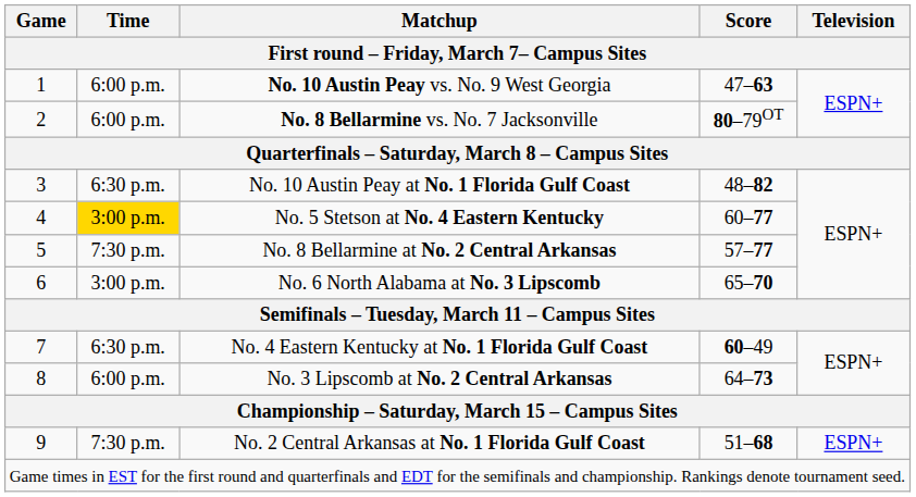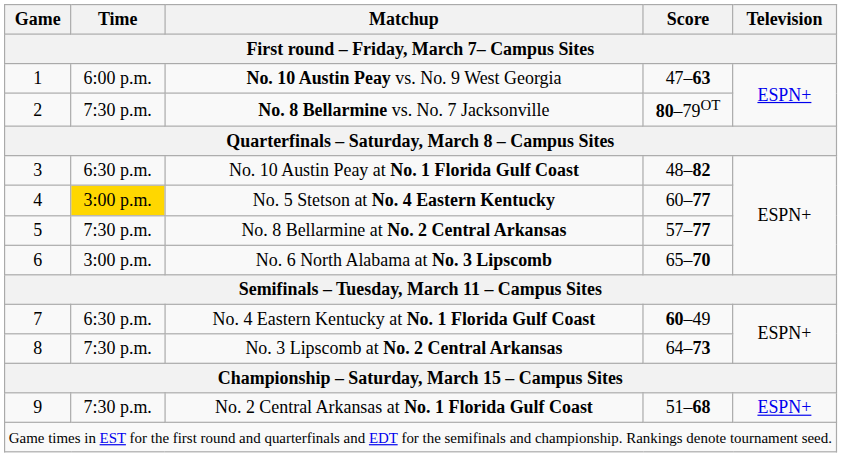 <table class="wikitable" style="font-size: 95%;text-align:center">
 <tr>
 <th>Game</th>
 <th>Time</th>
 <th>Matchup</th>
 <th>Score</th>
 <th>Television</th>
 </tr>
 <tr>
 <th colspan="5">First round – Friday, March 7– Campus Sites</th>
 </tr>
 <tr>
 <td>1</td>
 <td>6:00 p.m.</td>
 <td><strong>No. 10 Austin Peay</strong> vs. No. 9 West Georgia</td>
 <td>47–<strong>63</strong></td>
 <td rowspan="2"><a href='#'>ESPN+</a></td>
 </tr>
 <tr>
 <td>2</td>
-<td>6:00 p.m.</td>
+<td>7:30 p.m.</td>
 <td><strong>No. 8 Bellarmine</strong> vs. No. 7 Jacksonville</td>
 <td><strong>80</strong>–79<sup>OT</sup></td>
 </tr>
 <tr>
 <th colspan="5">Quarterfinals – Saturday, March 8 – Campus Sites</th>
 </tr>
 <tr>
 <td>3</td>
 <td>6:30 p.m.</td>
 <td>No. 10 Austin Peay at <strong>No. 1 Florida Gulf Coast</strong></td>
 <td>48–<strong>82</strong></td>
 <td rowspan="4">ESPN+</td>
 </tr>
 <tr>
 <td>4</td>
 <td style="background: gold;">3:00 p.m.</td>
 <td>No. 5 Stetson at <strong>No. 4 Eastern Kentucky</strong></td>
 <td>60–<strong>77</strong></td>
 </tr>
 <tr>
 <td>5</td>
 <td>7:30 p.m.</td>
 <td>No. 8 Bellarmine at <strong>No. 2 Central Arkansas</strong></td>
 <td>57–<strong>77</strong></td>
 </tr>
 <tr>
 <td>6</td>
 <td>3:00 p.m.</td>
 <td>No. 6 North Alabama at <strong>No. 3 Lipscomb</strong></td>
 <td>65–<strong>70</strong></td>
 </tr>
 <tr>
 <th colspan="5">Semifinals – Tuesday, March 11 – Campus Sites</th>
 </tr>
 <tr>
 <td>7</td>
 <td>6:30 p.m.</td>
 <td>No. 4 Eastern Kentucky at <strong>No. 1 Florida Gulf Coast</strong></td>
 <td><strong>60</strong>–49</td>
 <td rowspan="2">ESPN+</td>
 </tr>
 <tr>
 <td>8</td>
-<td>6:00 p.m.</td>
+<td>7:30 p.m.</td>
 <td>No. 3 Lipscomb at <strong>No. 2 Central Arkansas</strong></td>
 <td>64–<strong>73</strong></td>
 </tr>
 <tr>
 <th colspan="5">Championship – Saturday, March 15 – Campus Sites</th>
 </tr>
 <tr>
 <td>9</td>
 <td>7:30 p.m.</td>
 <td>No. 2 Central Arkansas at <strong>No. 1 Florida Gulf Coast</strong></td>
 <td>51–<strong>68</strong></td>
 <td><a href='#'>ESPN+</a></td>
 </tr>
 <tr>
 <td colspan="5" align="left"><small>Game times in <a href='#'>EST</a> for the first round and quarterfinals and <a href='#'>EDT</a> for the semifinals and championship. Rankings denote tournament seed.</small></td>
 </tr>
 </table>
